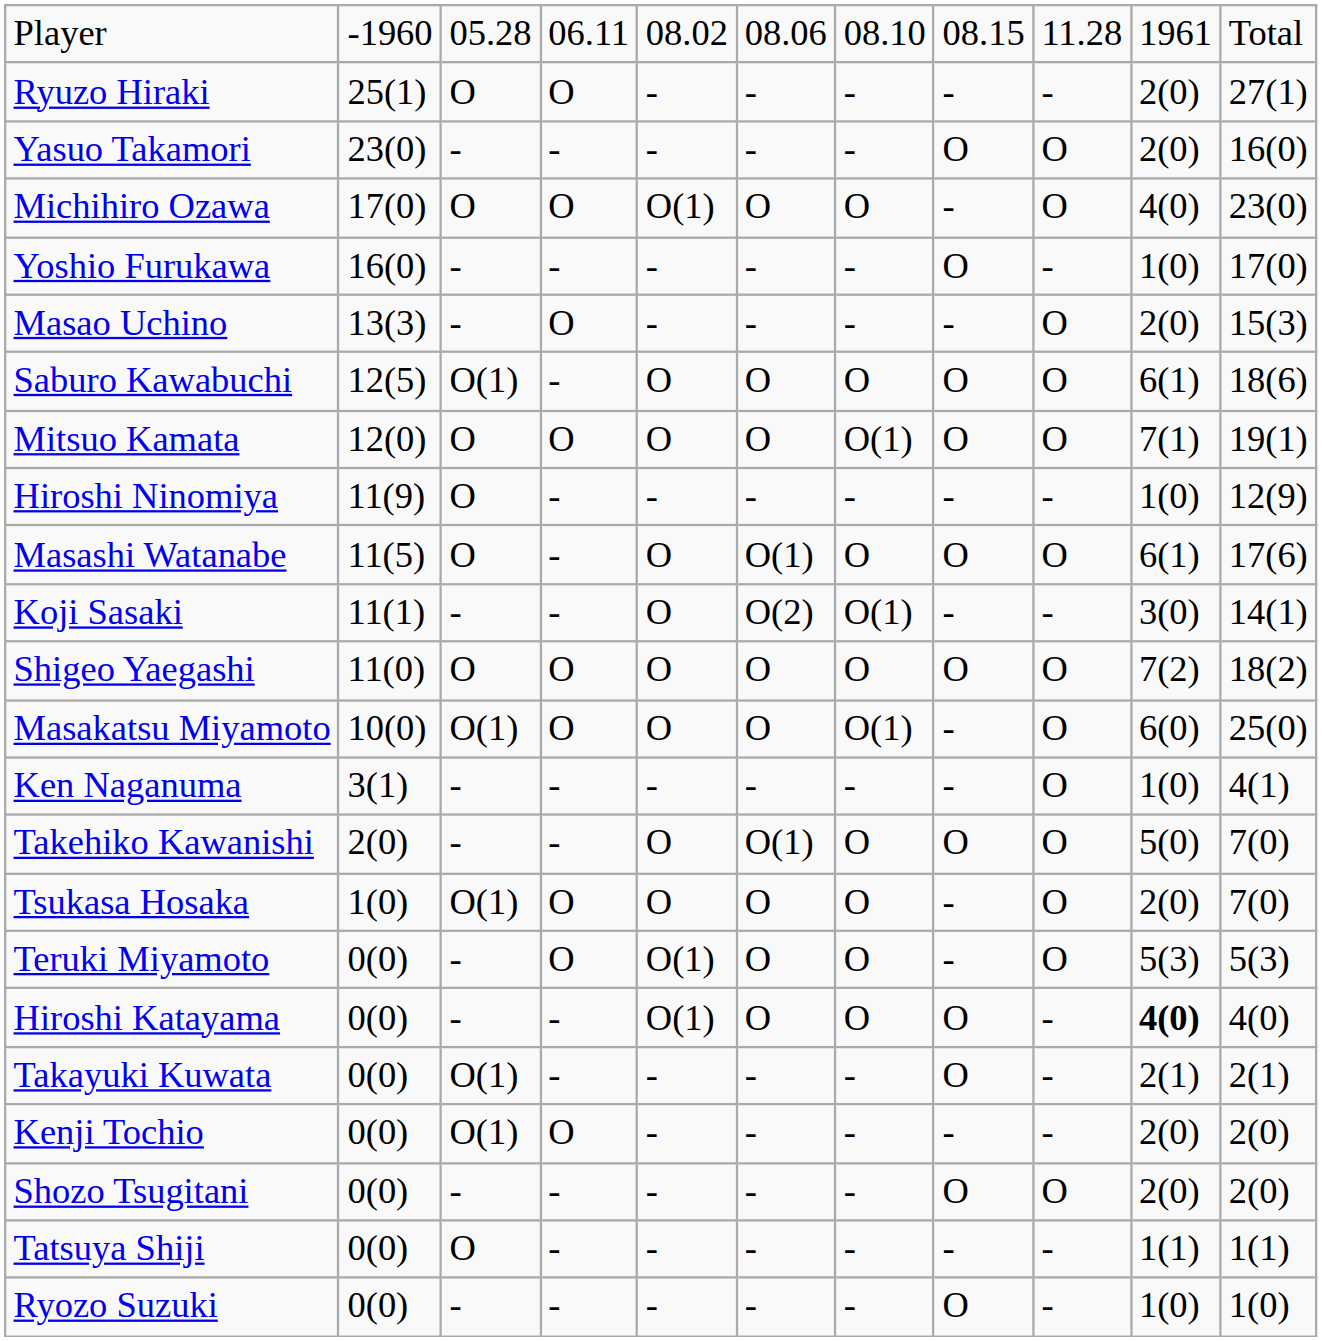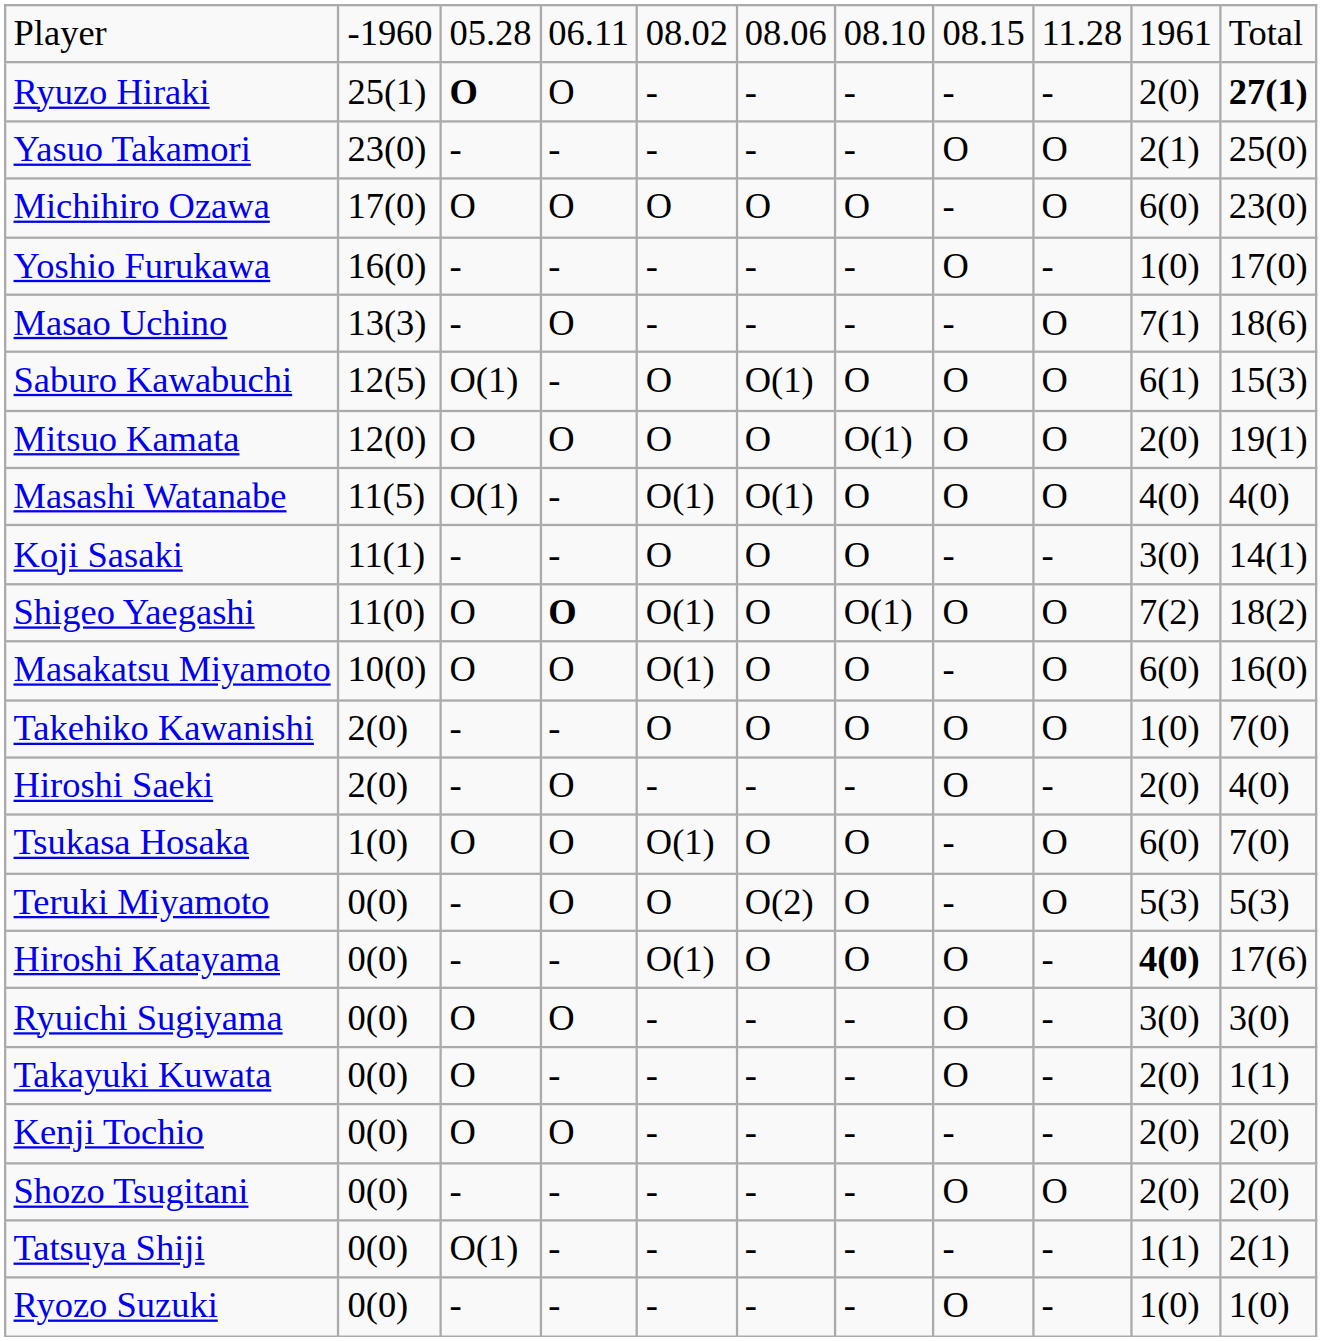 <table class="wikitable" style="text-align:left;">
 <tr>
 <td>Player</td>
 <td>-1960</td>
 <td>05.28</td>
 <td>06.11</td>
 <td>08.02</td>
 <td>08.06</td>
 <td>08.10</td>
 <td>08.15</td>
 <td>11.28</td>
 <td>1961</td>
 <td>Total</td>
 </tr>
 <tr>
 <td><a href='#'>Ryuzo Hiraki</a></td>
 <td>25(1)</td>
-<td>O</td>
+<td><strong>O</strong></td>
 <td>O</td>
 <td>-</td>
 <td>-</td>
 <td>-</td>
 <td>-</td>
 <td>-</td>
 <td>2(0)</td>
-<td>27(1)</td>
+<td><strong>27(1)</strong></td>
 </tr>
 <tr>
 <td><a href='#'>Yasuo Takamori</a></td>
 <td>23(0)</td>
 <td>-</td>
 <td>-</td>
 <td>-</td>
 <td>-</td>
 <td>-</td>
 <td>O</td>
 <td>O</td>
-<td>2(0)</td>
-<td>16(0)</td>
+<td>2(1)</td>
+<td>25(0)</td>
 </tr>
 <tr>
 <td><a href='#'>Michihiro Ozawa</a></td>
 <td>17(0)</td>
 <td>O</td>
 <td>O</td>
-<td>O(1)</td>
+<td>O</td>
 <td>O</td>
 <td>O</td>
 <td>-</td>
 <td>O</td>
-<td>4(0)</td>
+<td>6(0)</td>
 <td>23(0)</td>
 </tr>
 <tr>
 <td><a href='#'>Yoshio Furukawa</a></td>
 <td>16(0)</td>
 <td>-</td>
 <td>-</td>
 <td>-</td>
 <td>-</td>
 <td>-</td>
 <td>O</td>
 <td>-</td>
 <td>1(0)</td>
 <td>17(0)</td>
 </tr>
 <tr>
 <td><a href='#'>Masao Uchino</a></td>
 <td>13(3)</td>
 <td>-</td>
 <td>O</td>
 <td>-</td>
 <td>-</td>
 <td>-</td>
 <td>-</td>
 <td>O</td>
-<td>2(0)</td>
-<td>15(3)</td>
+<td>7(1)</td>
+<td>18(6)</td>
 </tr>
 <tr>
 <td><a href='#'>Saburo Kawabuchi</a></td>
 <td>12(5)</td>
 <td>O(1)</td>
 <td>-</td>
 <td>O</td>
-<td>O</td>
+<td>O(1)</td>
 <td>O</td>
 <td>O</td>
 <td>O</td>
 <td>6(1)</td>
-<td>18(6)</td>
+<td>15(3)</td>
 </tr>
 <tr>
 <td><a href='#'>Mitsuo Kamata</a></td>
 <td>12(0)</td>
 <td>O</td>
 <td>O</td>
 <td>O</td>
 <td>O</td>
 <td>O(1)</td>
 <td>O</td>
 <td>O</td>
-<td>7(1)</td>
+<td>2(0)</td>
 <td>19(1)</td>
-</tr>
-<tr>
-<td><a href='#'>Hiroshi Ninomiya</a></td>
-<td>11(9)</td>
-<td>O</td>
-<td>-</td>
-<td>-</td>
-<td>-</td>
-<td>-</td>
-<td>-</td>
-<td>-</td>
-<td>1(0)</td>
-<td>12(9)</td>
 </tr>
 <tr>
 <td><a href='#'>Masashi Watanabe</a></td>
 <td>11(5)</td>
-<td>O</td>
+<td>O(1)</td>
 <td>-</td>
-<td>O</td>
+<td>O(1)</td>
 <td>O(1)</td>
 <td>O</td>
 <td>O</td>
 <td>O</td>
-<td>6(1)</td>
-<td>17(6)</td>
+<td>4(0)</td>
+<td>4(0)</td>
 </tr>
 <tr>
 <td><a href='#'>Koji Sasaki</a></td>
 <td>11(1)</td>
 <td>-</td>
 <td>-</td>
 <td>O</td>
-<td>O(2)</td>
-<td>O(1)</td>
+<td>O</td>
+<td>O</td>
 <td>-</td>
 <td>-</td>
 <td>3(0)</td>
 <td>14(1)</td>
 </tr>
 <tr>
 <td><a href='#'>Shigeo Yaegashi</a></td>
 <td>11(0)</td>
 <td>O</td>
+<td><strong>O</strong></td>
+<td>O(1)</td>
 <td>O</td>
-<td>O</td>
-<td>O</td>
-<td>O</td>
+<td>O(1)</td>
 <td>O</td>
 <td>O</td>
 <td>7(2)</td>
 <td>18(2)</td>
 </tr>
 <tr>
 <td><a href='#'>Masakatsu Miyamoto</a></td>
 <td>10(0)</td>
+<td>O</td>
+<td>O</td>
 <td>O(1)</td>
 <td>O</td>
 <td>O</td>
-<td>O</td>
-<td>O(1)</td>
 <td>-</td>
 <td>O</td>
 <td>6(0)</td>
-<td>25(0)</td>
-</tr>
-<tr>
-<td><a href='#'>Ken Naganuma</a></td>
-<td>3(1)</td>
-<td>-</td>
-<td>-</td>
-<td>-</td>
-<td>-</td>
-<td>-</td>
-<td>-</td>
-<td>O</td>
-<td>1(0)</td>
-<td>4(1)</td>
+<td>16(0)</td>
 </tr>
 <tr>
 <td><a href='#'>Takehiko Kawanishi</a></td>
 <td>2(0)</td>
 <td>-</td>
 <td>-</td>
 <td>O</td>
-<td>O(1)</td>
 <td>O</td>
 <td>O</td>
 <td>O</td>
-<td>5(0)</td>
+<td>O</td>
+<td>1(0)</td>
 <td>7(0)</td>
+</tr>
+<tr>
+<td><a href='#'>Hiroshi Saeki</a></td>
+<td>2(0)</td>
+<td>-</td>
+<td>O</td>
+<td>-</td>
+<td>-</td>
+<td>-</td>
+<td>O</td>
+<td>-</td>
+<td>2(0)</td>
+<td>4(0)</td>
 </tr>
 <tr>
 <td><a href='#'>Tsukasa Hosaka</a></td>
 <td>1(0)</td>
-<td>O(1)</td>
 <td>O</td>
 <td>O</td>
+<td>O(1)</td>
 <td>O</td>
 <td>O</td>
 <td>-</td>
 <td>O</td>
-<td>2(0)</td>
+<td>6(0)</td>
 <td>7(0)</td>
 </tr>
 <tr>
 <td><a href='#'>Teruki Miyamoto</a></td>
 <td>0(0)</td>
 <td>-</td>
 <td>O</td>
-<td>O(1)</td>
 <td>O</td>
+<td>O(2)</td>
 <td>O</td>
 <td>-</td>
 <td>O</td>
 <td>5(3)</td>
 <td>5(3)</td>
 </tr>
 <tr>
 <td><a href='#'>Hiroshi Katayama</a></td>
 <td>0(0)</td>
 <td>-</td>
 <td>-</td>
 <td>O(1)</td>
 <td>O</td>
 <td>O</td>
 <td>O</td>
 <td>-</td>
 <td><strong>4(0)</strong></td>
-<td>4(0)</td>
+<td>17(6)</td>
+</tr>
+<tr>
+<td><a href='#'>Ryuichi Sugiyama</a></td>
+<td>0(0)</td>
+<td>O</td>
+<td>O</td>
+<td>-</td>
+<td>-</td>
+<td>-</td>
+<td>O</td>
+<td>-</td>
+<td>3(0)</td>
+<td>3(0)</td>
 </tr>
 <tr>
 <td><a href='#'>Takayuki Kuwata</a></td>
 <td>0(0)</td>
-<td>O(1)</td>
+<td>O</td>
 <td>-</td>
 <td>-</td>
 <td>-</td>
 <td>-</td>
 <td>O</td>
 <td>-</td>
-<td>2(1)</td>
-<td>2(1)</td>
+<td>2(0)</td>
+<td>1(1)</td>
 </tr>
 <tr>
 <td><a href='#'>Kenji Tochio</a></td>
 <td>0(0)</td>
-<td>O(1)</td>
+<td>O</td>
 <td>O</td>
 <td>-</td>
 <td>-</td>
 <td>-</td>
 <td>-</td>
 <td>-</td>
 <td>2(0)</td>
 <td>2(0)</td>
 </tr>
 <tr>
 <td><a href='#'>Shozo Tsugitani</a></td>
 <td>0(0)</td>
 <td>-</td>
 <td>-</td>
 <td>-</td>
 <td>-</td>
 <td>-</td>
 <td>O</td>
 <td>O</td>
 <td>2(0)</td>
 <td>2(0)</td>
 </tr>
 <tr>
 <td><a href='#'>Tatsuya Shiji</a></td>
 <td>0(0)</td>
-<td>O</td>
+<td>O(1)</td>
 <td>-</td>
 <td>-</td>
 <td>-</td>
 <td>-</td>
 <td>-</td>
 <td>-</td>
 <td>1(1)</td>
-<td>1(1)</td>
+<td>2(1)</td>
 </tr>
 <tr>
 <td><a href='#'>Ryozo Suzuki</a></td>
 <td>0(0)</td>
 <td>-</td>
 <td>-</td>
 <td>-</td>
 <td>-</td>
 <td>-</td>
 <td>O</td>
 <td>-</td>
 <td>1(0)</td>
 <td>1(0)</td>
 </tr>
 </table>
